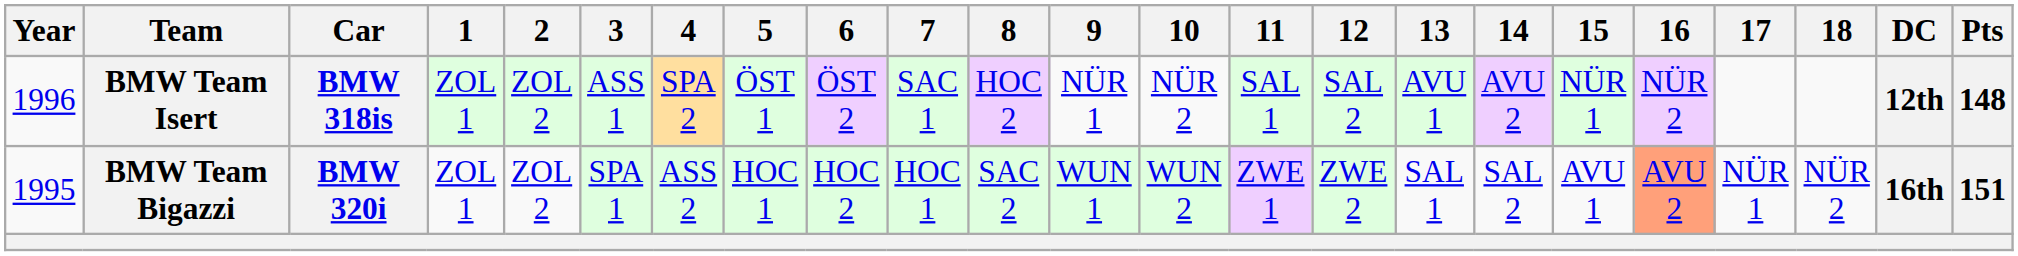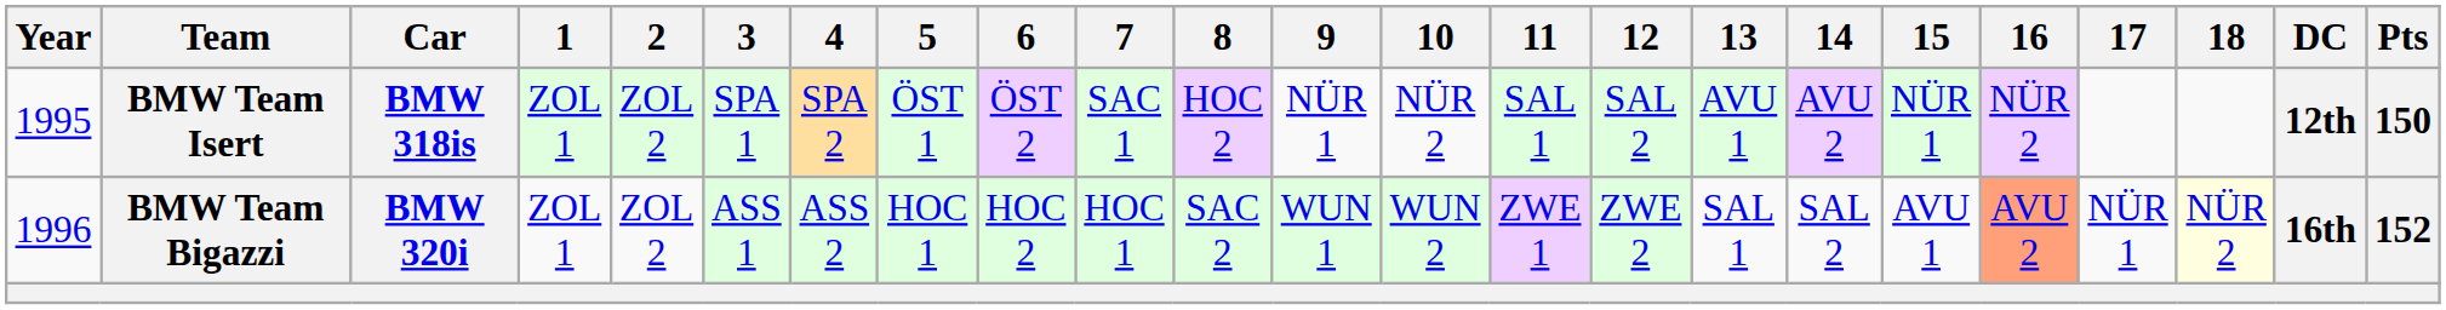 <table class="wikitable" border="1" style="text-align:center; font-size:85%;">
 <tr>
 <th>Year</th>
 <th>Team</th>
 <th>Car</th>
 <th>1</th>
 <th>2</th>
 <th>3</th>
 <th>4</th>
 <th>5</th>
 <th>6</th>
 <th>7</th>
 <th>8</th>
 <th>9</th>
 <th>10</th>
 <th>11</th>
 <th>12</th>
 <th>13</th>
 <th>14</th>
 <th>15</th>
 <th>16</th>
 <th>17</th>
 <th>18</th>
 <th>DC</th>
 <th>Pts</th>
 </tr>
 <tr>
-<td><a href='#'>1996</a></td>
+<td><a href='#'>1995</a></td>
 <th>BMW Team Isert</th>
 <th><a href='#'>BMW 318is</a></th>
 <td style="background:#DFFFDF;"><a href='#'>ZOL<br>1</a><br></td>
 <td style="background:#DFFFDF;"><a href='#'>ZOL<br>2</a><br></td>
-<td style="background:#DFFFDF;"><a href='#'>ASS<br>1</a><br></td>
+<td style="background:#DFFFDF;"><a href='#'>SPA<br>1</a><br></td>
 <td style="background:#FFDF9F;"><a href='#'>SPA<br>2</a><br></td>
 <td style="background:#DFFFDF;"><a href='#'>ÖST<br>1</a><br></td>
 <td style="background:#EFCFFF;"><a href='#'>ÖST<br>2</a><br></td>
 <td style="background:#DFFFDF;"><a href='#'>SAC<br>1</a><br></td>
 <td style="background:#EFCFFF;"><a href='#'>HOC<br>2</a><br></td>
 <td><a href='#'>NÜR<br>1</a></td>
 <td><a href='#'>NÜR<br>2</a></td>
 <td style="background:#DFFFDF;"><a href='#'>SAL<br>1</a><br></td>
 <td style="background:#DFFFDF;"><a href='#'>SAL<br>2</a><br></td>
 <td style="background:#DFFFDF;"><a href='#'>AVU<br>1</a><br></td>
 <td style="background:#EFCFFF;"><a href='#'>AVU<br>2</a><br></td>
 <td style="background:#DFFFDF;"><a href='#'>NÜR<br>1</a><br></td>
 <td style="background:#EFCFFF;"><a href='#'>NÜR<br>2</a><br></td>
 <td></td>
 <td></td>
 <th>12th</th>
-<th>148</th>
+<th>150</th>
 </tr>
 <tr>
-<td><a href='#'>1995</a></td>
+<td><a href='#'>1996</a></td>
 <th>BMW Team Bigazzi</th>
 <th><a href='#'>BMW 320i</a></th>
 <td><a href='#'>ZOL<br>1</a></td>
 <td><a href='#'>ZOL<br>2</a></td>
-<td style="background:#DFFFDF;"><a href='#'>SPA<br>1</a><br></td>
+<td style="background:#DFFFDF;"><a href='#'>ASS<br>1</a><br></td>
 <td style="background:#DFFFDF;"><a href='#'>ASS<br>2</a><br></td>
 <td style="background:#DFFFDF;"><a href='#'>HOC<br>1</a><br></td>
 <td style="background:#DFFFDF;"><a href='#'>HOC<br>2</a><br></td>
 <td style="background:#DFFFDF;"><a href='#'>HOC<br>1</a><br></td>
 <td style="background:#DFFFDF;"><a href='#'>SAC<br>2</a><br></td>
 <td style="background:#DFFFDF;"><a href='#'>WUN<br>1</a><br></td>
 <td style="background:#DFFFDF;"><a href='#'>WUN<br>2</a><br></td>
 <td style="background:#EFCFFF;"><a href='#'>ZWE<br>1</a><br></td>
 <td style="background:#DFFFDF;"><a href='#'>ZWE<br>2</a><br></td>
 <td><a href='#'>SAL<br>1</a></td>
 <td><a href='#'>SAL<br>2</a></td>
 <td><a href='#'>AVU<br>1</a></td>
 <td style="background: lightsalmon;"><a href='#'>AVU<br>2</a></td>
 <td><a href='#'>NÜR<br>1</a></td>
-<td><a href='#'>NÜR<br>2</a></td>
+<td style="background: lightyellow;"><a href='#'>NÜR<br>2</a></td>
 <th>16th</th>
-<th>151</th>
+<th>152</th>
 </tr>
 <tr>
 <th colspan="23"></th>
 </tr>
 </table>
